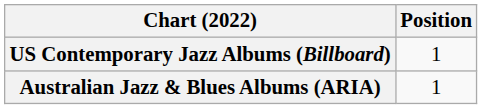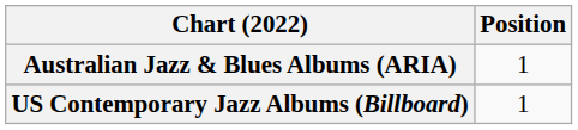 <table class="wikitable sortable plainrowheaders" style="text-align:center;">
 <tr>
 <th scope="col">Chart (2022)</th>
 <th scope="col">Position</th>
 </tr>
 <tr>
+<th scope="row">Australian Jazz & Blues Albums (ARIA)</th>
+<td>1</td>
+</tr>
+<tr>
 <th scope="row">US Contemporary Jazz Albums (<em>Billboard</em>)</th>
 <td>1</td>
 </tr>
-<tr>
-<th scope="row">Australian Jazz & Blues Albums (ARIA)</th>
-<td>1</td>
-</tr>
 </table>
